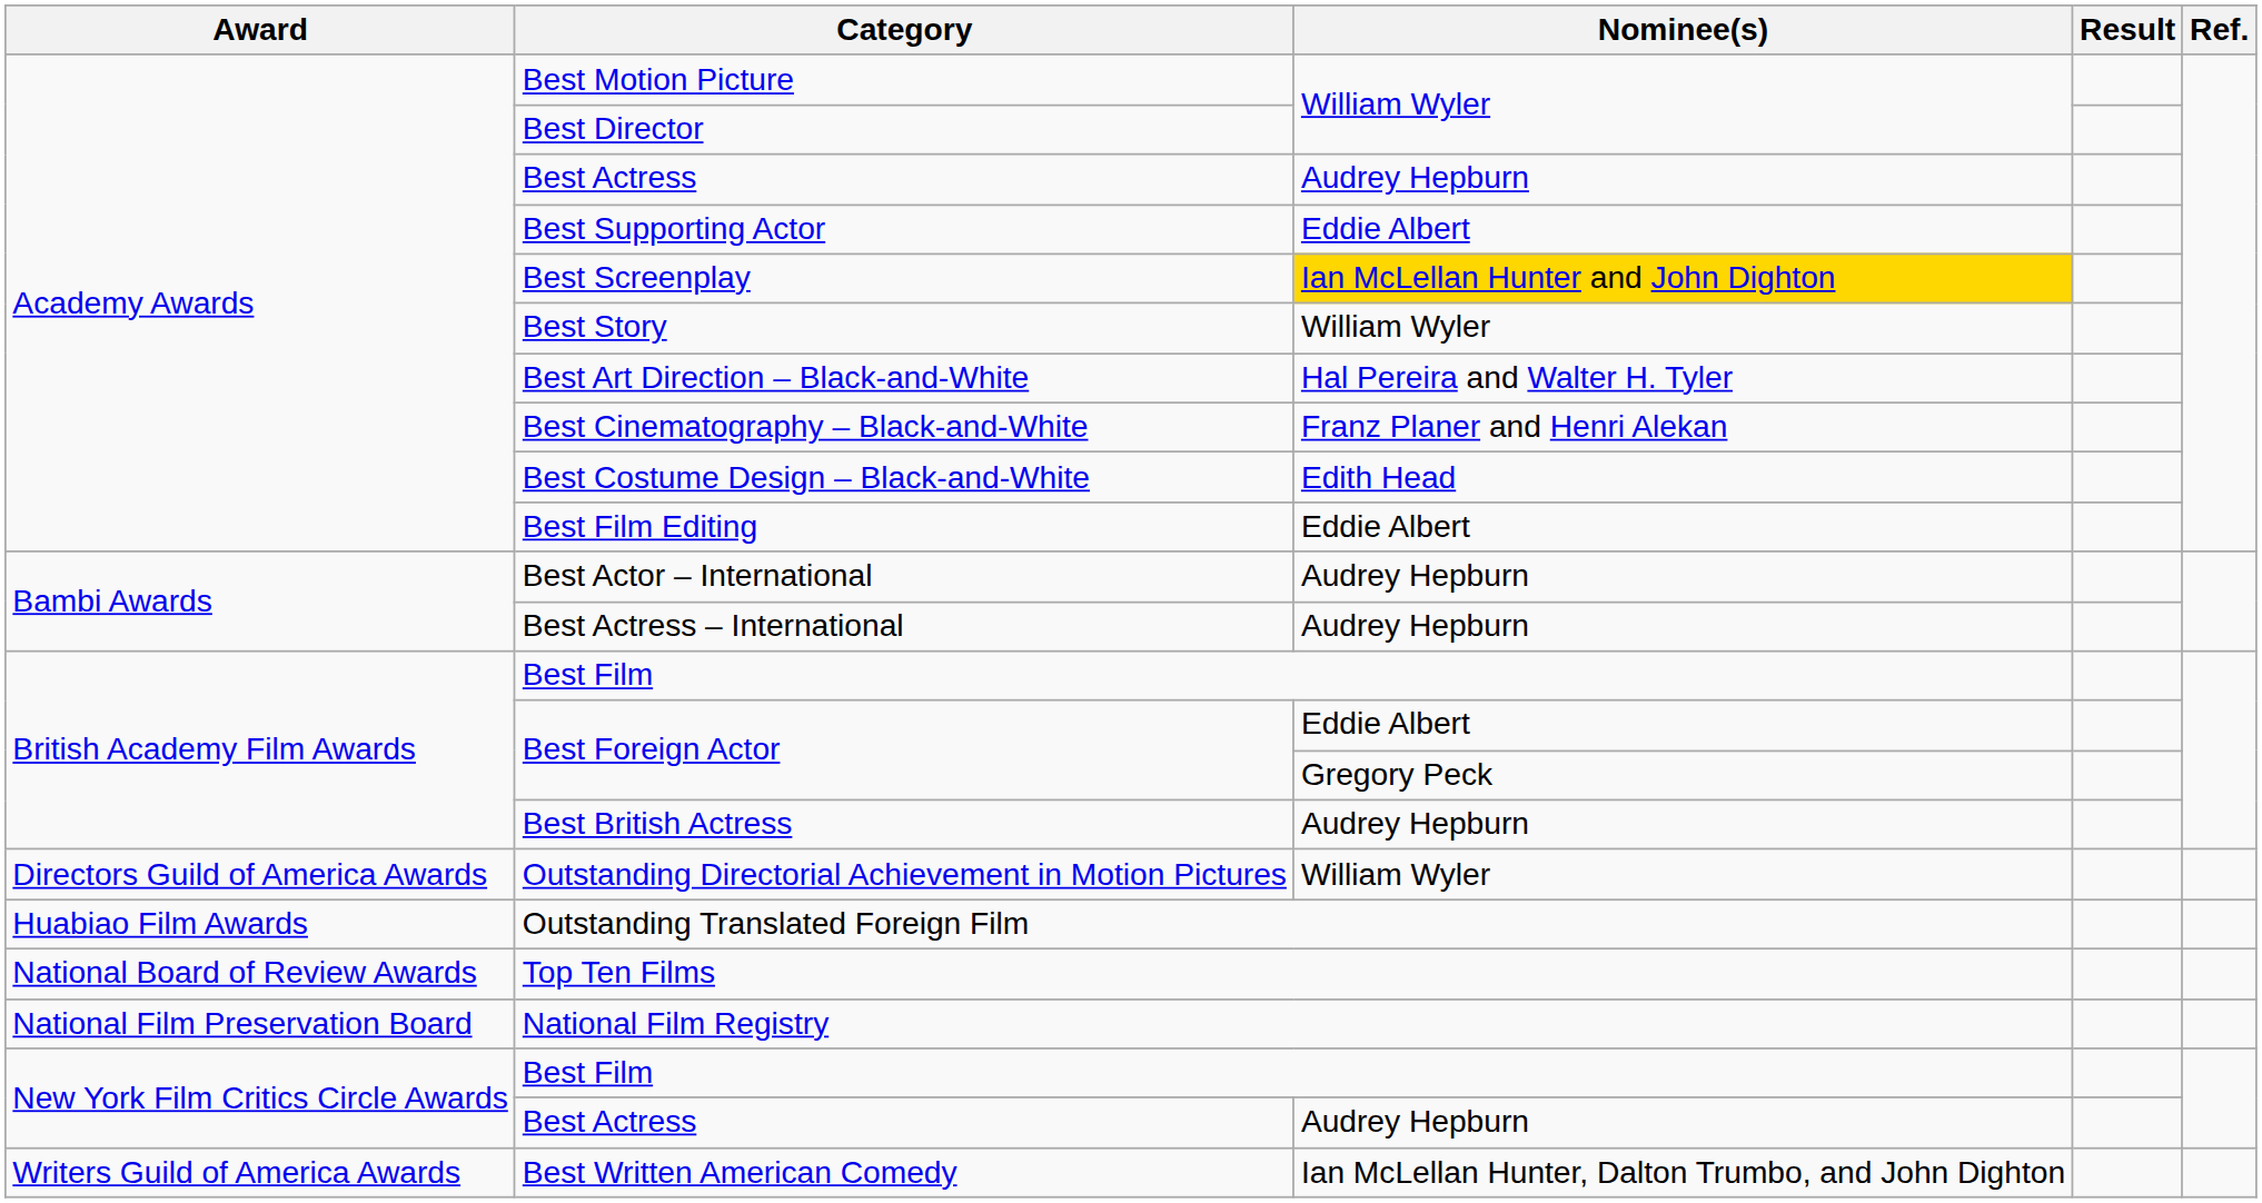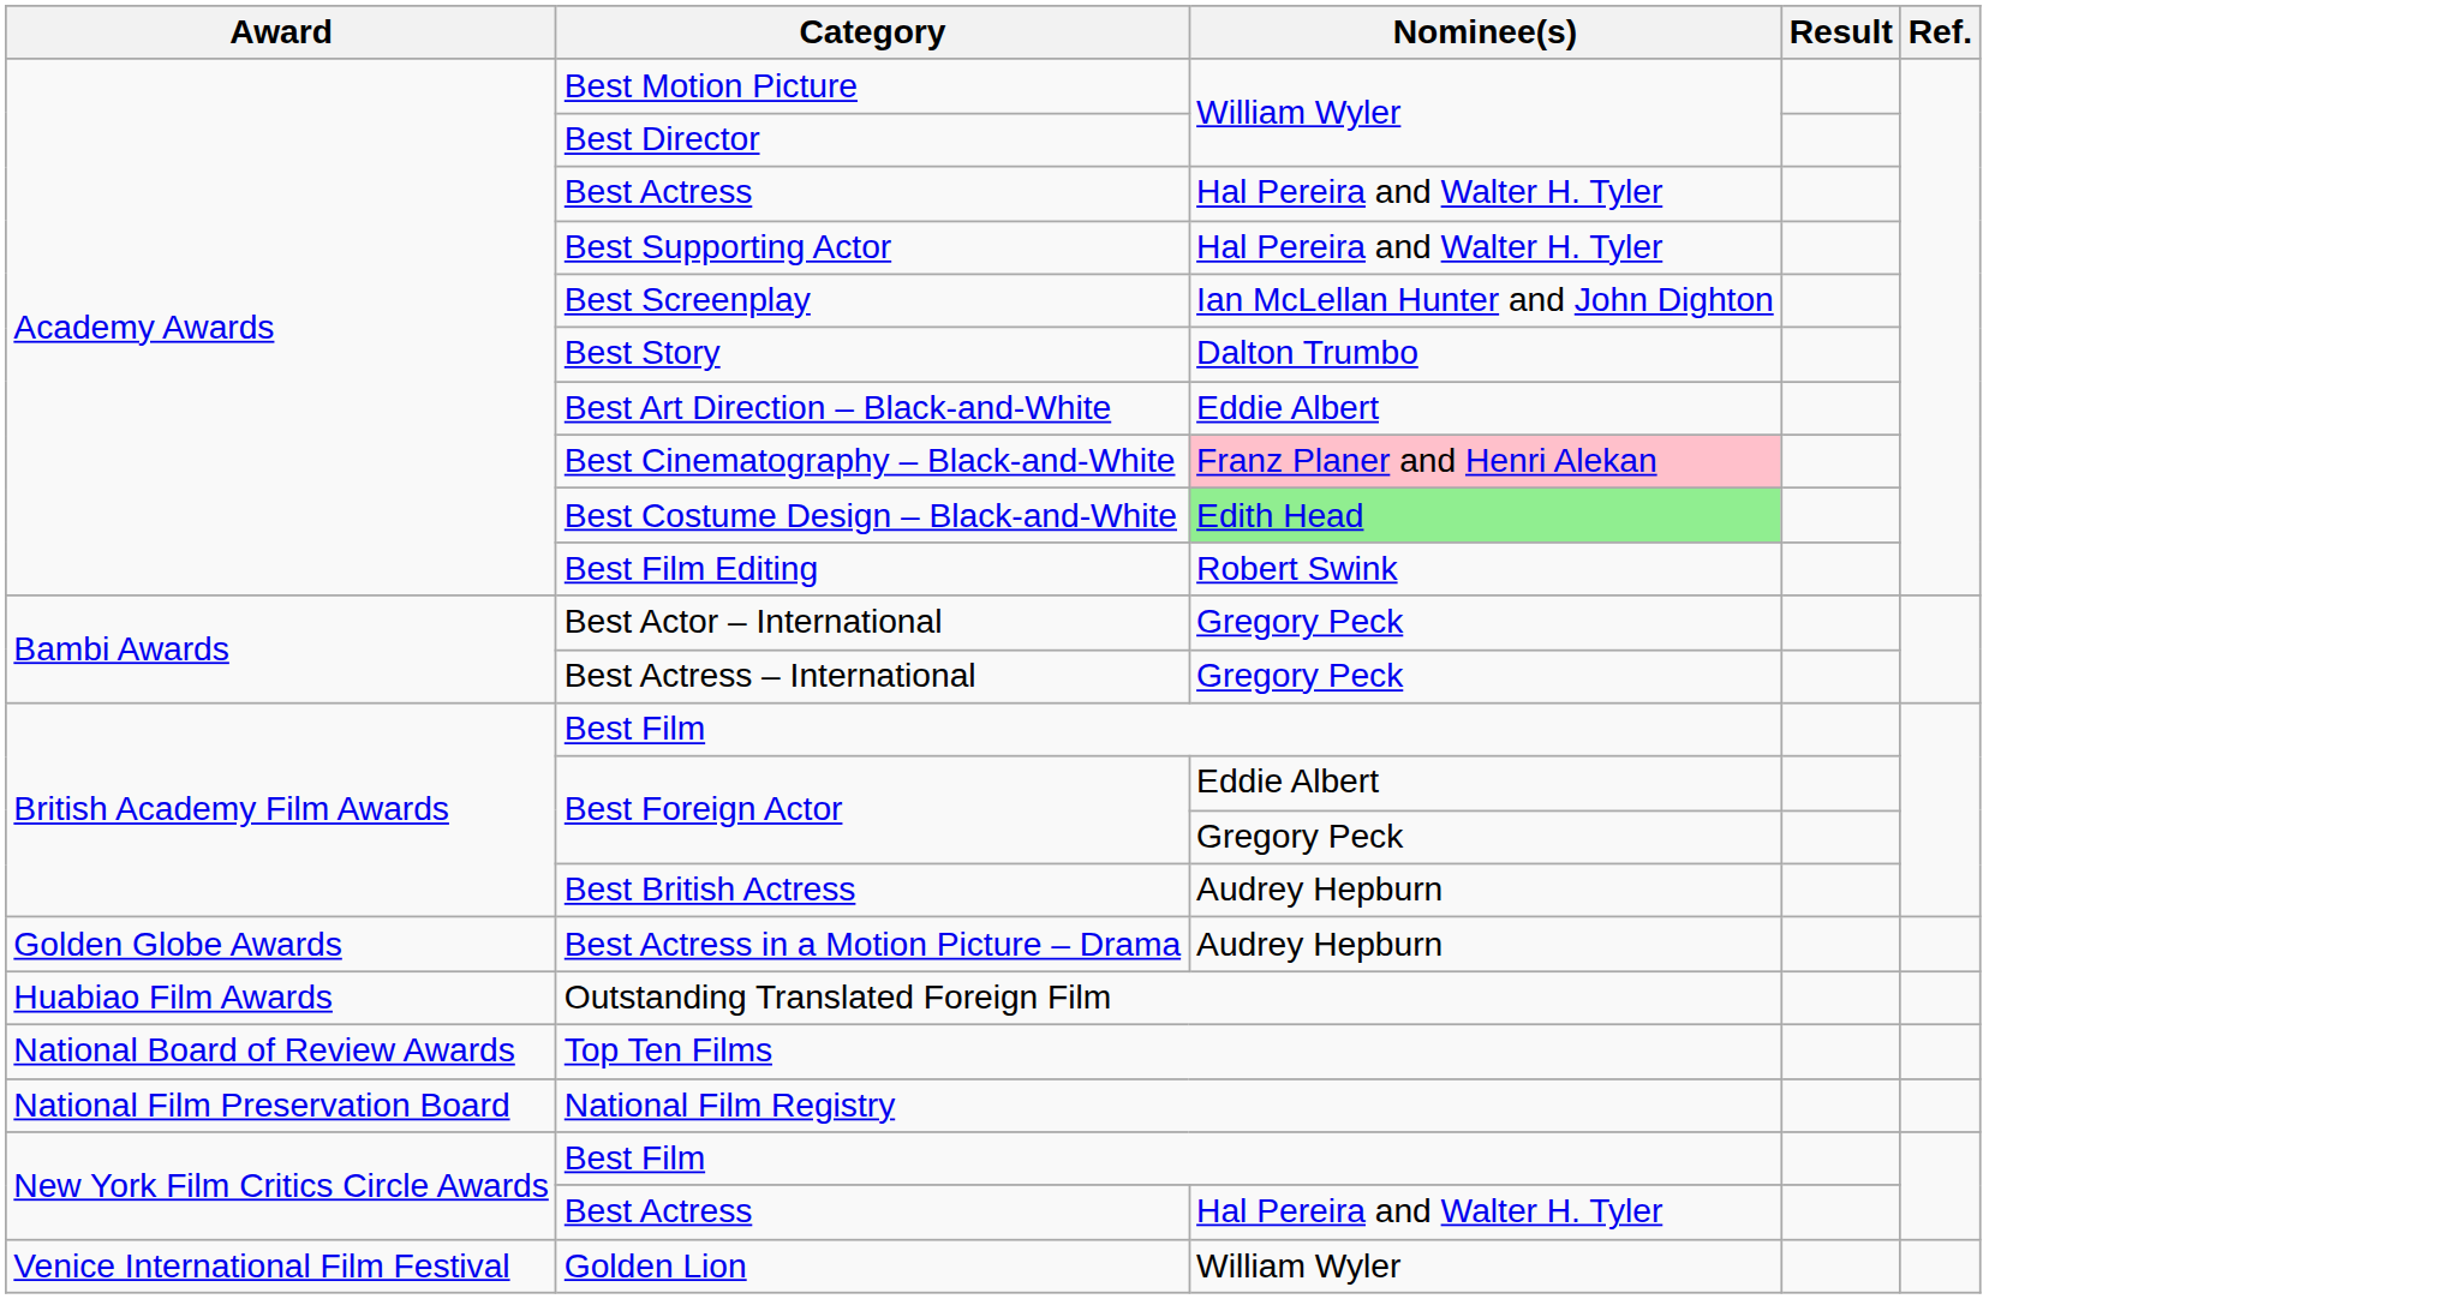 <table class="wikitable plainrowheaders">
 <tr>
 <th>Award</th>
 <th>Category</th>
 <th>Nominee(s)</th>
 <th>Result</th>
 <th>Ref.</th>
 </tr>
 <tr>
 <td rowspan="10"><a href='#'>Academy Awards</a></td>
 <td><a href='#'>Best Motion Picture</a></td>
 <td rowspan="2"><a href='#'>William Wyler</a></td>
 <td></td>
 <td align="center" rowspan="10"> <br> </td>
 </tr>
 <tr>
 <td><a href='#'>Best Director</a></td>
 <td></td>
 </tr>
 <tr>
 <td><a href='#'>Best Actress</a></td>
-<td><a href='#'>Audrey Hepburn</a></td>
+<td><a href='#'>Hal Pereira</a> and <a href='#'>Walter H. Tyler</a></td>
 <td></td>
 </tr>
 <tr>
 <td><a href='#'>Best Supporting Actor</a></td>
+<td><a href='#'>Hal Pereira</a> and <a href='#'>Walter H. Tyler</a></td>
+<td></td>
+</tr>
+<tr>
+<td><a href='#'>Best Screenplay</a></td>
+<td><a href='#'>Ian McLellan Hunter</a> and <a href='#'>John Dighton</a></td>
+<td></td>
+</tr>
+<tr>
+<td><a href='#'>Best Story</a></td>
+<td><a href='#'>Dalton Trumbo</a></td>
+<td></td>
+</tr>
+<tr>
+<td><a href='#'>Best Art Direction – Black-and-White</a></td>
 <td><a href='#'>Eddie Albert</a></td>
 <td></td>
 </tr>
 <tr>
-<td><a href='#'>Best Screenplay</a></td>
-<td style="background: gold;"><a href='#'>Ian McLellan Hunter</a> and <a href='#'>John Dighton</a></td>
-<td></td>
-</tr>
-<tr>
-<td><a href='#'>Best Story</a></td>
-<td>William Wyler</td>
-<td></td>
-</tr>
-<tr>
-<td><a href='#'>Best Art Direction – Black-and-White</a></td>
-<td><a href='#'>Hal Pereira</a> and <a href='#'>Walter H. Tyler</a></td>
-<td></td>
-</tr>
-<tr>
 <td><a href='#'>Best Cinematography – Black-and-White</a></td>
-<td><a href='#'>Franz Planer</a> and <a href='#'>Henri Alekan</a></td>
+<td style="background: pink;"><a href='#'>Franz Planer</a> and <a href='#'>Henri Alekan</a></td>
 <td></td>
 </tr>
 <tr>
 <td><a href='#'>Best Costume Design – Black-and-White</a></td>
-<td><a href='#'>Edith Head</a></td>
+<td style="background: lightgreen;"><a href='#'>Edith Head</a></td>
 <td></td>
 </tr>
 <tr>
 <td><a href='#'>Best Film Editing</a></td>
-<td>Eddie Albert</td>
+<td><a href='#'>Robert Swink</a></td>
 <td></td>
 </tr>
 <tr>
 <td rowspan="2"><a href='#'>Bambi Awards</a></td>
 <td>Best Actor – International</td>
-<td>Audrey Hepburn</td>
+<td><a href='#'>Gregory Peck</a></td>
 <td></td>
 <td align="center" rowspan="2"></td>
 </tr>
 <tr>
 <td>Best Actress – International</td>
-<td>Audrey Hepburn</td>
+<td><a href='#'>Gregory Peck</a></td>
 <td></td>
 </tr>
 <tr>
 <td rowspan="4"><a href='#'>British Academy Film Awards</a></td>
 <td colspan="2"><a href='#'>Best Film</a></td>
 <td></td>
 <td align="center" rowspan="4"></td>
 </tr>
 <tr>
 <td rowspan="2"><a href='#'>Best Foreign Actor</a></td>
 <td>Eddie Albert</td>
 <td></td>
 </tr>
 <tr>
 <td>Gregory Peck</td>
 <td></td>
 </tr>
 <tr>
 <td><a href='#'>Best British Actress</a></td>
 <td>Audrey Hepburn</td>
 <td></td>
 </tr>
 <tr>
-<td><a href='#'>Directors Guild of America Awards</a></td>
-<td><a href='#'>Outstanding Directorial Achievement in Motion Pictures</a></td>
-<td>William Wyler</td>
+<td><a href='#'>Golden Globe Awards</a></td>
+<td><a href='#'>Best Actress in a Motion Picture – Drama</a></td>
+<td>Audrey Hepburn</td>
 <td></td>
 <td align="center"></td>
 </tr>
 <tr>
 <td><a href='#'>Huabiao Film Awards</a></td>
 <td colspan="2">Outstanding Translated Foreign Film</td>
 <td></td>
 <td align="center"></td>
 </tr>
 <tr>
 <td><a href='#'>National Board of Review Awards</a></td>
 <td colspan="2"><a href='#'>Top Ten Films</a></td>
 <td></td>
 <td align="center"></td>
 </tr>
 <tr>
 <td><a href='#'>National Film Preservation Board</a></td>
 <td colspan="2"><a href='#'>National Film Registry</a></td>
 <td></td>
 <td align="center"></td>
 </tr>
 <tr>
 <td rowspan="2"><a href='#'>New York Film Critics Circle Awards</a></td>
 <td colspan="2"><a href='#'>Best Film</a></td>
 <td></td>
 <td align="center" rowspan="2"></td>
 </tr>
 <tr>
 <td><a href='#'>Best Actress</a></td>
-<td>Audrey Hepburn</td>
+<td><a href='#'>Hal Pereira</a> and <a href='#'>Walter H. Tyler</a></td>
 <td></td>
 </tr>
 <tr>
-<td><a href='#'>Writers Guild of America Awards</a></td>
-<td><a href='#'>Best Written American Comedy</a></td>
-<td>Ian McLellan Hunter, Dalton Trumbo, and John Dighton</td>
+<td><a href='#'>Venice International Film Festival</a></td>
+<td><a href='#'>Golden Lion</a></td>
+<td>William Wyler</td>
 <td></td>
 <td align="center"></td>
 </tr>
 </table>
